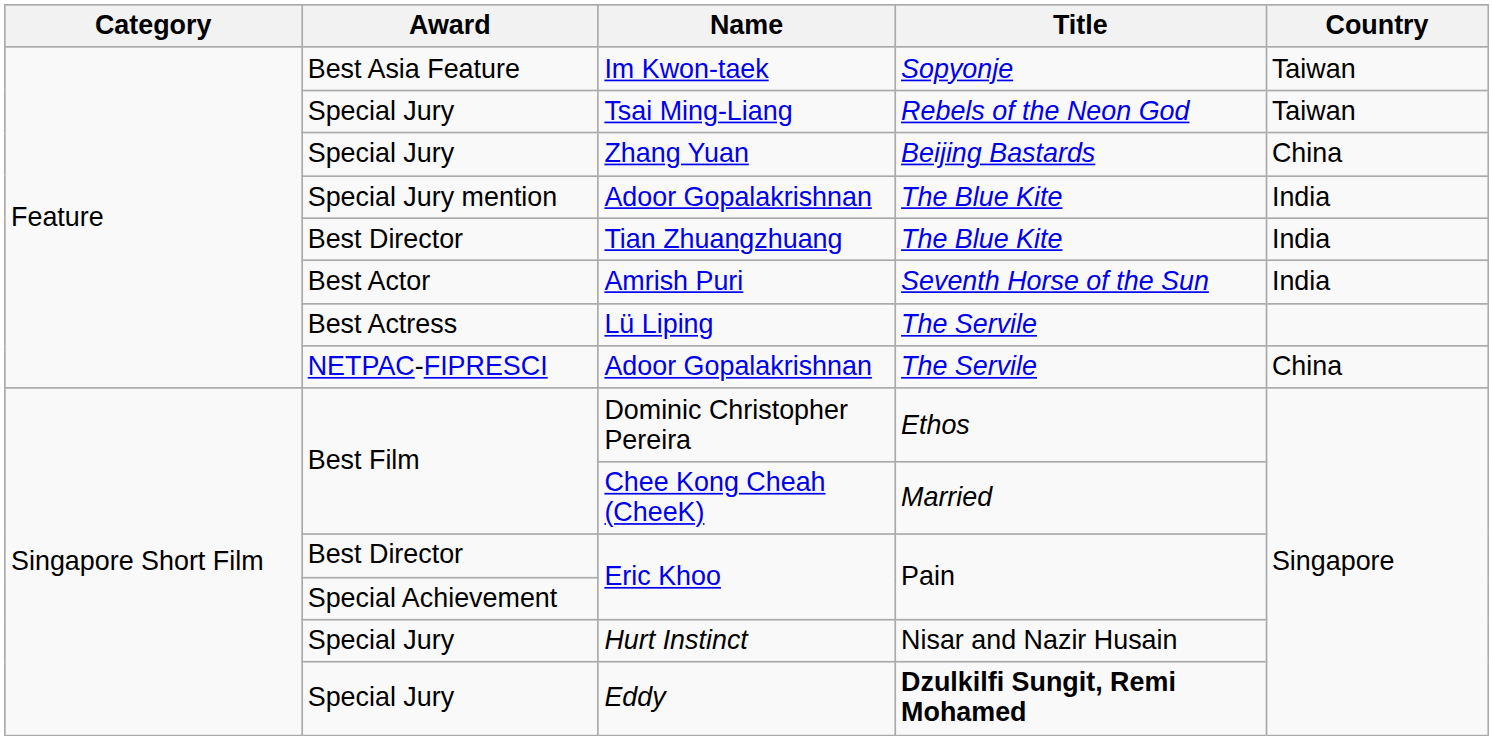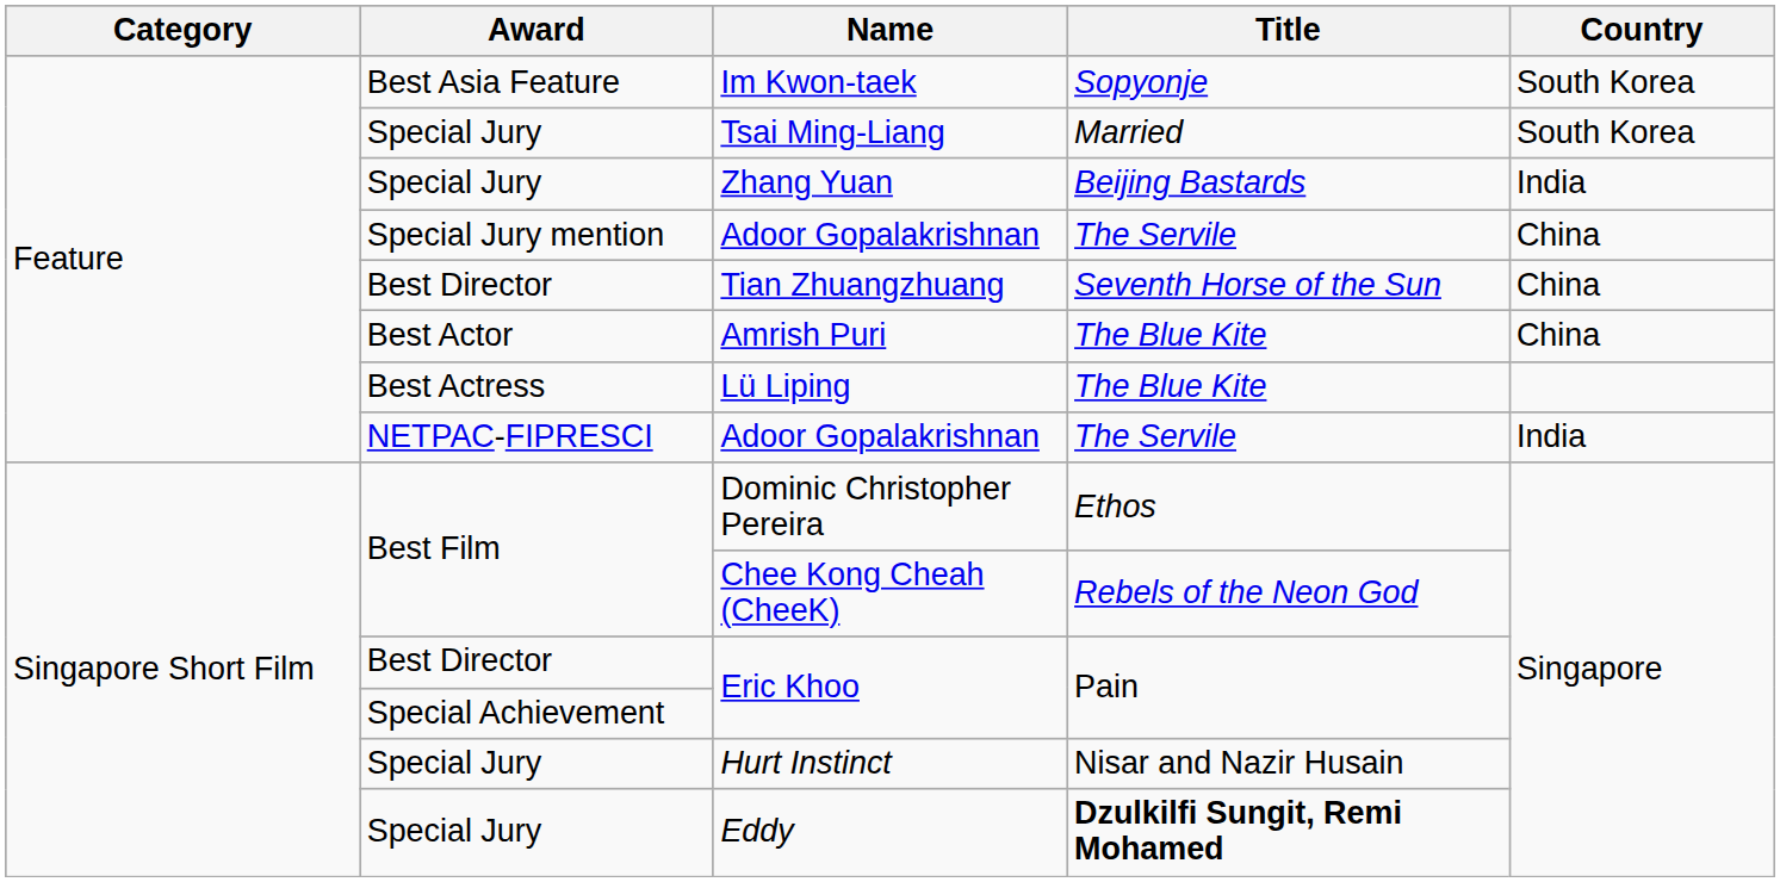 <table class="wikitable" width="100%">
 <tr>
 <th width="20%" scope="col">Category</th>
 <th width="20%" scope="col">Award</th>
 <th width="20%" scope="col">Name</th>
 <th width="25%" scope="col">Title</th>
 <th width="15%" scope="col">Country</th>
 </tr>
 <tr>
 <td rowspan="8">Feature</td>
 <td>Best Asia Feature</td>
 <td><a href='#'>Im Kwon-taek</a></td>
 <td><em><a href='#'>Sopyonje</a></em></td>
-<td>Taiwan</td>
+<td>South Korea</td>
 </tr>
 <tr>
 <td>Special Jury</td>
 <td><a href='#'>Tsai Ming-Liang</a></td>
-<td><em><a href='#'>Rebels of the Neon God</a></em></td>
-<td>Taiwan</td>
+<td><em>Married</em></td>
+<td>South Korea</td>
 </tr>
 <tr>
 <td>Special Jury</td>
 <td><a href='#'>Zhang Yuan</a></td>
 <td><em><a href='#'>Beijing Bastards</a></em></td>
-<td>China</td>
+<td>India</td>
 </tr>
 <tr>
 <td>Special Jury mention</td>
 <td><a href='#'>Adoor Gopalakrishnan</a></td>
-<td><em><a href='#'>The Blue Kite</a></em></td>
-<td>India</td>
+<td><em><a href='#'>The Servile</a></em></td>
+<td>China</td>
 </tr>
 <tr>
 <td>Best Director</td>
 <td><a href='#'>Tian Zhuangzhuang</a></td>
-<td><em><a href='#'>The Blue Kite</a></em></td>
-<td>India</td>
+<td><em><a href='#'>Seventh Horse of the Sun</a></em></td>
+<td>China</td>
 </tr>
 <tr>
 <td>Best Actor</td>
 <td><a href='#'>Amrish Puri</a></td>
-<td><em><a href='#'>Seventh Horse of the Sun</a></em></td>
-<td>India</td>
+<td><em><a href='#'>The Blue Kite</a></em></td>
+<td>China</td>
 </tr>
 <tr>
 <td>Best Actress</td>
 <td><a href='#'>Lü Liping</a></td>
-<td><em><a href='#'>The Servile</a></em></td>
+<td><em><a href='#'>The Blue Kite</a></em></td>
 <td></td>
 </tr>
 <tr>
 <td><a href='#'>NETPAC</a>-<a href='#'>FIPRESCI</a></td>
 <td><a href='#'>Adoor Gopalakrishnan</a></td>
 <td><em><a href='#'>The Servile</a></em></td>
-<td>China</td>
+<td>India</td>
 </tr>
 <tr>
 <td rowspan="6">Singapore Short Film</td>
 <td rowspan="2">Best Film</td>
 <td>Dominic Christopher Pereira</td>
 <td><em>Ethos</em></td>
 <td rowspan="6">Singapore</td>
 </tr>
 <tr>
 <td><a href='#'>Chee Kong Cheah (CheeK)</a></td>
-<td><em>Married</em></td>
+<td><em><a href='#'>Rebels of the Neon God</a></em></td>
 </tr>
 <tr>
 <td>Best Director</td>
 <td rowspan="2"><a href='#'>Eric Khoo</a></td>
 <td rowspan="2">Pain</td>
 </tr>
 <tr>
 <td>Special Achievement</td>
 </tr>
 <tr>
 <td>Special Jury</td>
 <td><em>Hurt Instinct</em></td>
 <td>Nisar and Nazir Husain</td>
 </tr>
 <tr>
 <td>Special Jury</td>
 <td><em>Eddy</em></td>
 <td><strong>Dzulkilfi Sungit, Remi Mohamed</strong></td>
 </tr>
 </table>
